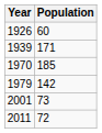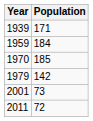 <table class="wikitable">
 <tr>
 <th>Year</th>
 <th>Population</th>
 </tr>
 <tr>
-<td>1926</td>
-<td>60</td>
+<td>1939</td>
+<td>171</td>
 </tr>
 <tr>
-<td>1939</td>
-<td>171</td>
+<td>1959</td>
+<td>184</td>
 </tr>
 <tr>
 <td>1970</td>
 <td>185</td>
 </tr>
 <tr>
 <td>1979</td>
 <td>142</td>
 </tr>
 <tr>
 <td>2001</td>
 <td>73</td>
 </tr>
 <tr>
 <td>2011</td>
 <td>72</td>
 </tr>
 </table>
